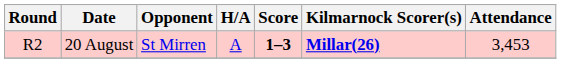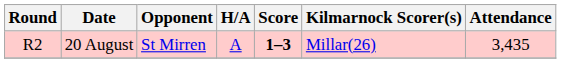 <table class="wikitable" style="text-align:center">
 <tr>
 <th>Round</th>
 <th>Date</th>
 <th>Opponent</th>
 <th>H/A</th>
 <th>Score</th>
 <th>Kilmarnock Scorer(s)</th>
 <th>Attendance</th>
 </tr>
 <tr bgcolor=#FFCCCC>
 <td>R2</td>
 <td align=left>20 August</td>
 <td align=left><a href='#'>St Mirren</a></td>
 <td><a href='#'>A</a></td>
 <td><strong>1–3</strong></td>
-<td align=left><strong><a href='#'>Millar(26)</a></strong></td>
-<td>3,453</td>
+<td align=left><a href='#'>Millar(26)</a></td>
+<td>3,435</td>
 </tr>
 <tr>
 </tr>
 </table>
